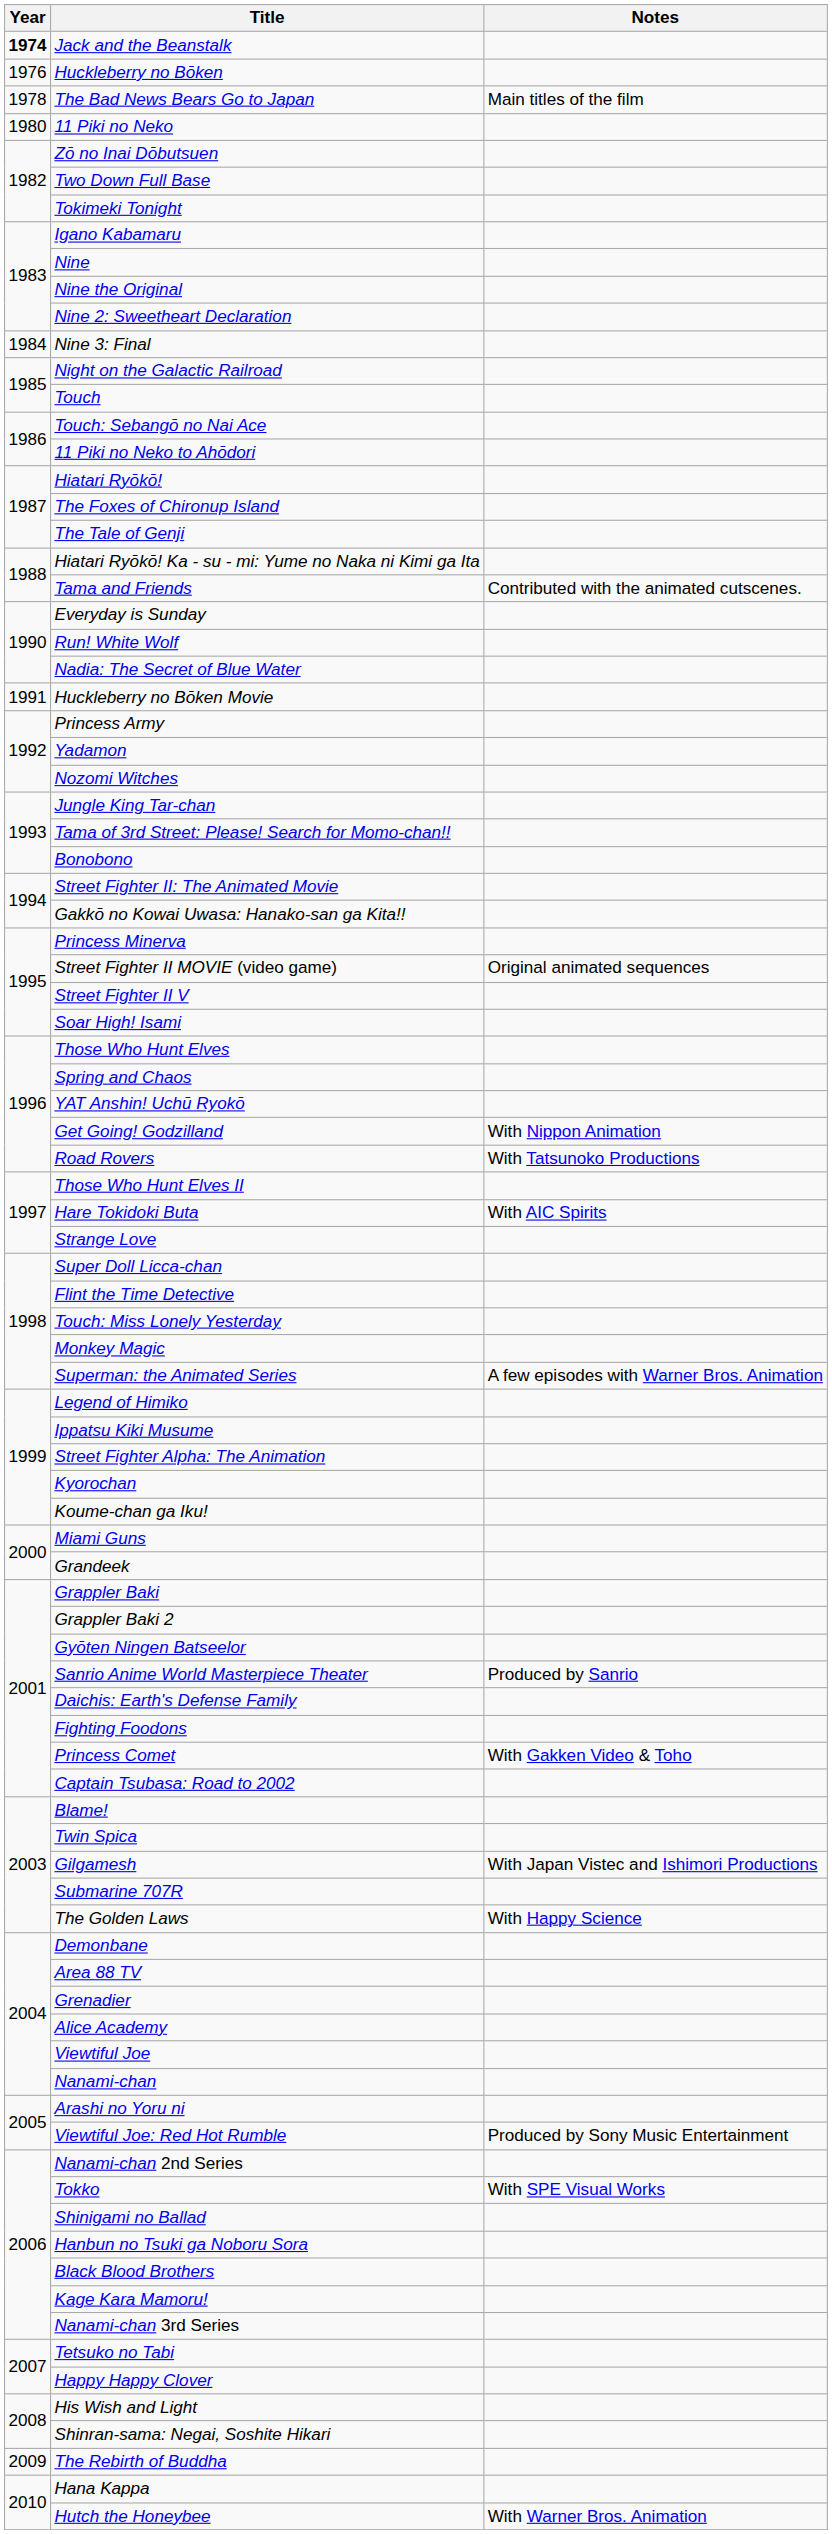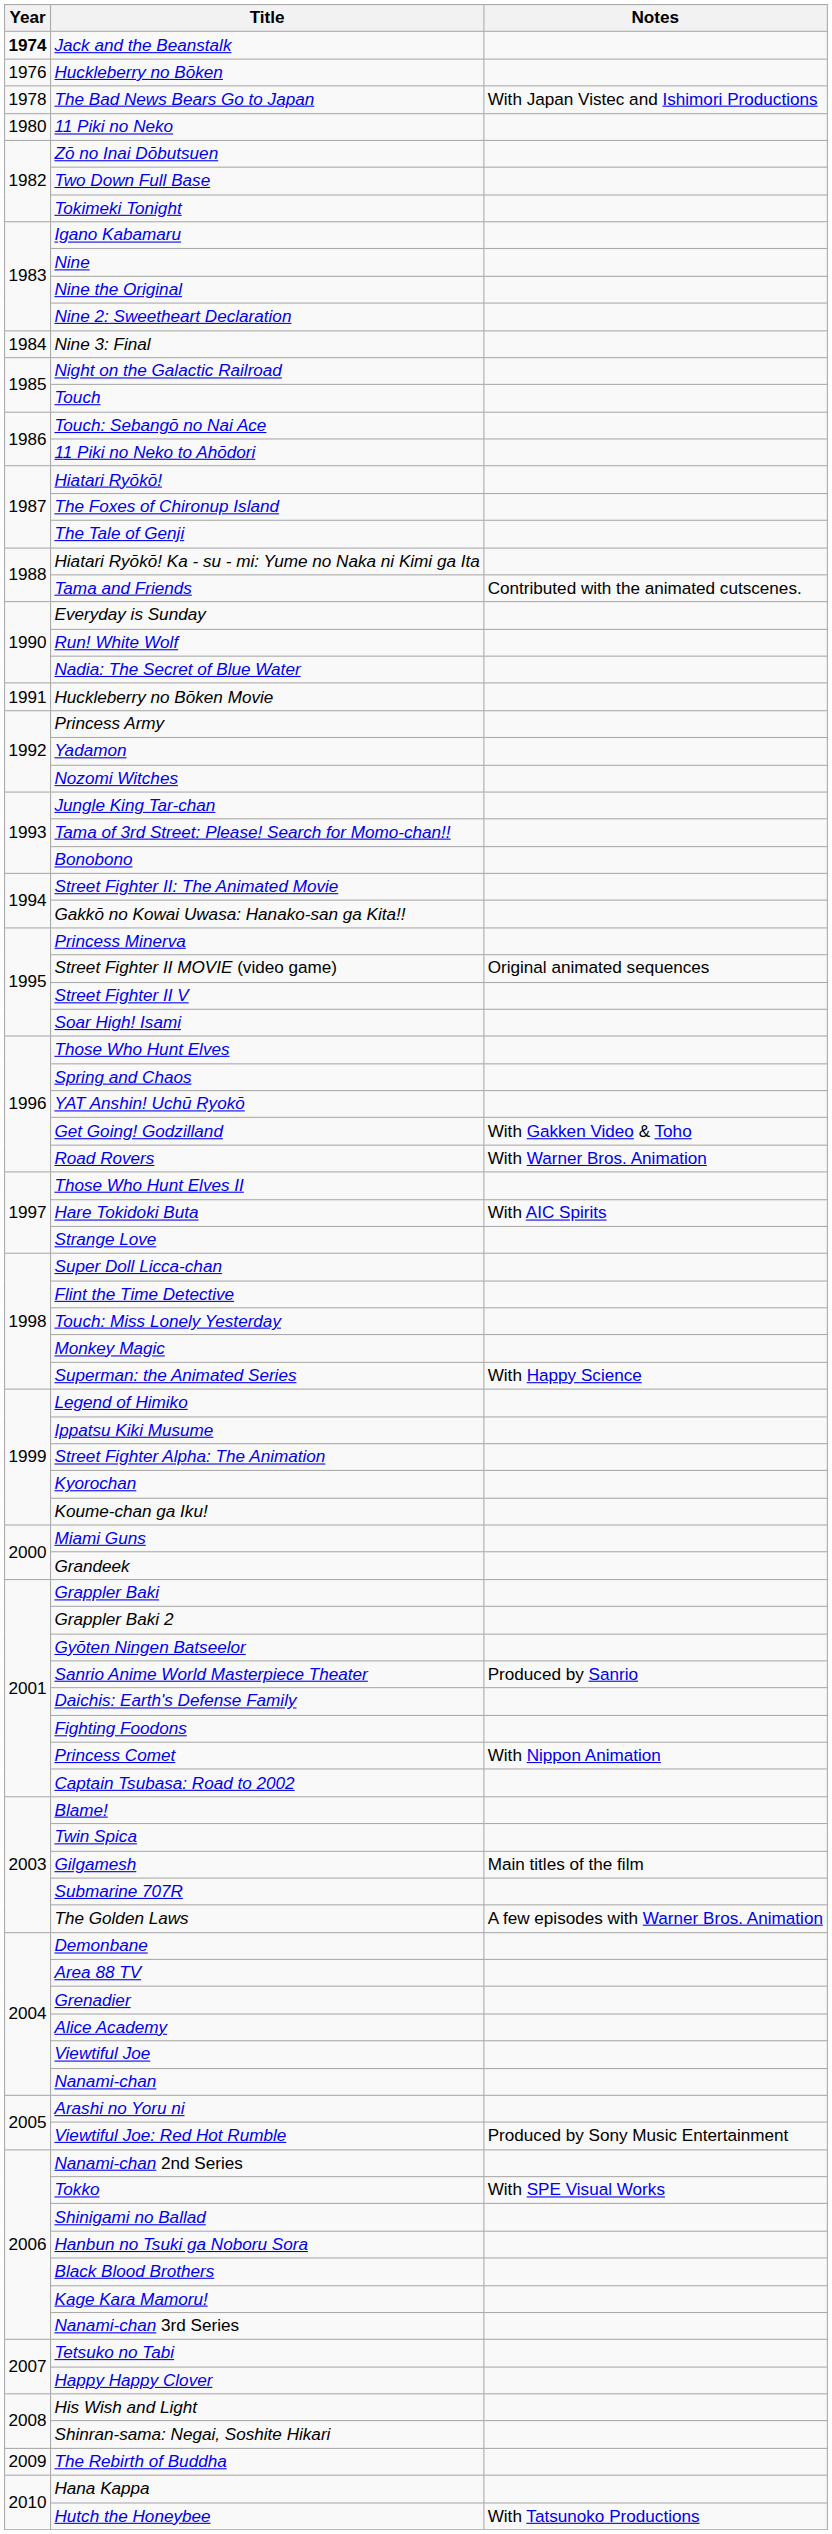 <table class="wikitable sortable">
 <tr>
 <th>Year</th>
 <th>Title</th>
 <th>Notes</th>
 </tr>
 <tr>
 <td><strong>1974</strong></td>
 <td><em><a href='#'>Jack and the Beanstalk</a></em></td>
 <td></td>
 </tr>
 <tr>
 <td>1976</td>
 <td><em><a href='#'>Huckleberry no Bōken</a></em></td>
 <td></td>
 </tr>
 <tr>
 <td>1978</td>
 <td><em><a href='#'>The Bad News Bears Go to Japan</a></em></td>
-<td>Main titles of the film</td>
+<td>With Japan Vistec and <a href='#'>Ishimori Productions</a></td>
 </tr>
 <tr>
 <td>1980</td>
 <td><em><a href='#'>11 Piki no Neko</a></em></td>
 <td></td>
 </tr>
 <tr>
 <td rowspan="3">1982</td>
 <td><em><a href='#'>Zō no Inai Dōbutsuen</a></em></td>
 <td></td>
 </tr>
 <tr>
 <td><em><a href='#'>Two Down Full Base</a></em></td>
 <td></td>
 </tr>
 <tr>
 <td><em><a href='#'>Tokimeki Tonight</a></em></td>
 <td></td>
 </tr>
 <tr>
 <td rowspan="4">1983</td>
 <td><em><a href='#'>Igano Kabamaru</a></em></td>
 <td></td>
 </tr>
 <tr>
 <td><em><a href='#'>Nine</a></em></td>
 <td></td>
 </tr>
 <tr>
 <td><em><a href='#'>Nine the Original</a></em></td>
 <td></td>
 </tr>
 <tr>
 <td><em><a href='#'>Nine 2: Sweetheart Declaration</a></em></td>
 <td></td>
 </tr>
 <tr>
 <td>1984</td>
 <td><em>Nine 3: Final</em></td>
 <td></td>
 </tr>
 <tr>
 <td rowspan="2">1985</td>
 <td><em><a href='#'>Night on the Galactic Railroad</a></em></td>
 <td></td>
 </tr>
 <tr>
 <td><em><a href='#'>Touch</a></em></td>
 <td></td>
 </tr>
 <tr>
 <td rowspan="2">1986</td>
 <td><em><a href='#'>Touch: Sebangō no Nai Ace</a></em></td>
 <td></td>
 </tr>
 <tr>
 <td><em><a href='#'>11 Piki no Neko to Ahōdori</a></em></td>
 <td></td>
 </tr>
 <tr>
 <td rowspan="3">1987</td>
 <td><em><a href='#'>Hiatari Ryōkō!</a></em></td>
 <td></td>
 </tr>
 <tr>
 <td><em><a href='#'>The Foxes of Chironup Island</a></em></td>
 <td></td>
 </tr>
 <tr>
 <td><em><a href='#'>The Tale of Genji</a></em></td>
 <td></td>
 </tr>
 <tr>
 <td rowspan="2">1988</td>
 <td><em>Hiatari Ryōkō! Ka - su - mi: Yume no Naka ni Kimi ga Ita</em></td>
 <td></td>
 </tr>
 <tr>
 <td><em><a href='#'>Tama and Friends</a></em></td>
 <td>Contributed with the animated cutscenes.</td>
 </tr>
 <tr>
 <td rowspan="3">1990</td>
 <td><em>Everyday is Sunday</em></td>
 <td></td>
 </tr>
 <tr>
 <td><em><a href='#'>Run! White Wolf</a></em></td>
 <td></td>
 </tr>
 <tr>
 <td><em><a href='#'>Nadia: The Secret of Blue Water</a></em></td>
 <td></td>
 </tr>
 <tr>
 <td>1991</td>
 <td><em>Huckleberry no Bōken Movie</em></td>
 <td></td>
 </tr>
 <tr>
 <td rowspan="3">1992</td>
 <td><em>Princess Army</em></td>
 <td></td>
 </tr>
 <tr>
 <td><em><a href='#'>Yadamon</a></em></td>
 <td></td>
 </tr>
 <tr>
 <td><em><a href='#'>Nozomi Witches</a></em></td>
 <td></td>
 </tr>
 <tr>
 <td rowspan="3">1993</td>
 <td><em><a href='#'>Jungle King Tar-chan</a></em></td>
 <td></td>
 </tr>
 <tr>
 <td><em><a href='#'>Tama of 3rd Street: Please! Search for Momo-chan!!</a></em></td>
 <td></td>
 </tr>
 <tr>
 <td><em><a href='#'>Bonobono</a></em></td>
 <td></td>
 </tr>
 <tr>
 <td rowspan="2">1994</td>
 <td><em><a href='#'>Street Fighter II: The Animated Movie</a></em></td>
 <td></td>
 </tr>
 <tr>
 <td><em>Gakkō no Kowai Uwasa: Hanako-san ga Kita!!</em></td>
 <td></td>
 </tr>
 <tr>
 <td rowspan="4">1995</td>
 <td><em><a href='#'>Princess Minerva</a></em></td>
 <td></td>
 </tr>
 <tr>
 <td><em>Street Fighter II MOVIE</em> (video game)</td>
 <td>Original animated sequences</td>
 </tr>
 <tr>
 <td><em><a href='#'>Street Fighter II V</a></em></td>
 <td></td>
 </tr>
 <tr>
 <td><em><a href='#'>Soar High! Isami</a></em></td>
 <td></td>
 </tr>
 <tr>
 <td rowspan="5">1996</td>
 <td><em><a href='#'>Those Who Hunt Elves</a></em></td>
 <td></td>
 </tr>
 <tr>
 <td><em><a href='#'>Spring and Chaos</a></em></td>
 <td></td>
 </tr>
 <tr>
 <td><em><a href='#'>YAT Anshin! Uchū Ryokō</a></em></td>
 <td></td>
 </tr>
 <tr>
 <td><em><a href='#'>Get Going! Godzilland</a></em></td>
-<td>With <a href='#'>Nippon Animation</a></td>
+<td>With <a href='#'>Gakken Video</a> & <a href='#'>Toho</a></td>
 </tr>
 <tr>
 <td><em><a href='#'>Road Rovers</a></em></td>
-<td>With <a href='#'>Tatsunoko Productions</a></td>
+<td>With <a href='#'>Warner Bros. Animation</a></td>
 </tr>
 <tr>
 <td rowspan="3">1997</td>
 <td><em><a href='#'>Those Who Hunt Elves II</a></em></td>
 <td></td>
 </tr>
 <tr>
 <td><em><a href='#'>Hare Tokidoki Buta</a></em></td>
 <td>With <a href='#'>AIC Spirits</a></td>
 </tr>
 <tr>
 <td><em><a href='#'>Strange Love</a></em></td>
 <td></td>
 </tr>
 <tr>
 <td rowspan="5">1998</td>
 <td><em><a href='#'>Super Doll Licca-chan</a></em></td>
 <td></td>
 </tr>
 <tr>
 <td><em><a href='#'>Flint the Time Detective</a></em></td>
 <td></td>
 </tr>
 <tr>
 <td><em><a href='#'>Touch: Miss Lonely Yesterday</a></em></td>
 <td></td>
 </tr>
 <tr>
 <td><em><a href='#'>Monkey Magic</a></em></td>
 <td></td>
 </tr>
 <tr>
 <td><em><a href='#'>Superman: the Animated Series</a></em></td>
-<td>A few episodes with <a href='#'>Warner Bros. Animation</a></td>
+<td>With <a href='#'>Happy Science</a></td>
 </tr>
 <tr>
 <td rowspan="5">1999</td>
 <td><em><a href='#'>Legend of Himiko</a></em></td>
 <td></td>
 </tr>
 <tr>
 <td><em><a href='#'>Ippatsu Kiki Musume</a></em></td>
 <td></td>
 </tr>
 <tr>
 <td><em><a href='#'>Street Fighter Alpha: The Animation</a></em></td>
 <td></td>
 </tr>
 <tr>
 <td><em><a href='#'>Kyorochan</a></em></td>
 <td></td>
 </tr>
 <tr>
 <td><em>Koume-chan ga Iku!</em></td>
 <td></td>
 </tr>
 <tr>
 <td rowspan="2">2000</td>
 <td><em><a href='#'>Miami Guns</a></em></td>
 <td></td>
 </tr>
 <tr>
 <td><em>Grandeek</em></td>
 <td></td>
 </tr>
 <tr>
 <td rowspan="8">2001</td>
 <td><em><a href='#'>Grappler Baki</a></em></td>
 <td></td>
 </tr>
 <tr>
 <td><em>Grappler Baki 2</em></td>
 <td></td>
 </tr>
 <tr>
 <td><em><a href='#'>Gyōten Ningen Batseelor</a></em></td>
 <td></td>
 </tr>
 <tr>
 <td><em><a href='#'>Sanrio Anime World Masterpiece Theater</a></em></td>
 <td>Produced by <a href='#'>Sanrio</a></td>
 </tr>
 <tr>
 <td><em><a href='#'>Daichis: Earth's Defense Family</a></em></td>
 <td></td>
 </tr>
 <tr>
 <td><em><a href='#'>Fighting Foodons</a></em></td>
 <td></td>
 </tr>
 <tr>
 <td><em><a href='#'>Princess Comet</a></em></td>
-<td>With <a href='#'>Gakken Video</a> & <a href='#'>Toho</a></td>
+<td>With <a href='#'>Nippon Animation</a></td>
 </tr>
 <tr>
 <td><em><a href='#'>Captain Tsubasa: Road to 2002</a></em></td>
 <td></td>
 </tr>
 <tr>
 <td rowspan="5">2003</td>
 <td><em><a href='#'>Blame!</a></em></td>
 <td></td>
 </tr>
 <tr>
 <td><em><a href='#'>Twin Spica</a></em></td>
 <td></td>
 </tr>
 <tr>
 <td><em><a href='#'>Gilgamesh</a></em></td>
-<td>With Japan Vistec and <a href='#'>Ishimori Productions</a></td>
+<td>Main titles of the film</td>
 </tr>
 <tr>
 <td><em><a href='#'>Submarine 707R</a></em></td>
 <td></td>
 </tr>
 <tr>
 <td><em>The Golden Laws</em></td>
-<td>With <a href='#'>Happy Science</a></td>
+<td>A few episodes with <a href='#'>Warner Bros. Animation</a></td>
 </tr>
 <tr>
 <td rowspan="6">2004</td>
 <td><em><a href='#'>Demonbane</a></em></td>
 <td></td>
 </tr>
 <tr>
 <td><em><a href='#'>Area 88 TV</a></em></td>
 <td></td>
 </tr>
 <tr>
 <td><em><a href='#'>Grenadier</a></em></td>
 <td></td>
 </tr>
 <tr>
 <td><em><a href='#'>Alice Academy</a></em></td>
 <td></td>
 </tr>
 <tr>
 <td><em><a href='#'>Viewtiful Joe</a></em></td>
 <td></td>
 </tr>
 <tr>
 <td><em><a href='#'>Nanami-chan</a></em></td>
 <td></td>
 </tr>
 <tr>
 <td rowspan="2">2005</td>
 <td><em><a href='#'>Arashi no Yoru ni</a></em></td>
 </tr>
 <tr>
 <td><em><a href='#'>Viewtiful Joe: Red Hot Rumble</a></em></td>
 <td>Produced by Sony Music Entertainment</td>
 </tr>
 <tr>
 <td rowspan="7">2006</td>
 <td><em><a href='#'>Nanami-chan</a></em> 2nd Series</td>
 <td></td>
 </tr>
 <tr>
 <td><em><a href='#'>Tokko</a></em></td>
 <td>With <a href='#'>SPE Visual Works</a></td>
 </tr>
 <tr>
 <td><em><a href='#'>Shinigami no Ballad</a></em></td>
 <td></td>
 </tr>
 <tr>
 <td><em><a href='#'>Hanbun no Tsuki ga Noboru Sora</a></em></td>
 <td></td>
 </tr>
 <tr>
 <td><em><a href='#'>Black Blood Brothers</a></em></td>
 <td></td>
 </tr>
 <tr>
 <td><em><a href='#'>Kage Kara Mamoru!</a></em></td>
 <td></td>
 </tr>
 <tr>
 <td><em><a href='#'>Nanami-chan</a></em> 3rd Series</td>
 <td></td>
 </tr>
 <tr>
 <td rowspan="2">2007</td>
 <td><em><a href='#'>Tetsuko no Tabi</a></em></td>
 <td></td>
 </tr>
 <tr>
 <td><em><a href='#'>Happy Happy Clover</a></em></td>
 <td></td>
 </tr>
 <tr>
 <td rowspan="2">2008</td>
 <td><em>His Wish and Light</em></td>
 <td></td>
 </tr>
 <tr>
 <td><em>Shinran-sama: Negai, Soshite Hikari</em></td>
 <td></td>
 </tr>
 <tr>
 <td>2009</td>
 <td><em><a href='#'>The Rebirth of Buddha</a></em></td>
 <td></td>
 </tr>
 <tr>
 <td rowspan="2">2010</td>
 <td><em>Hana Kappa</em></td>
 <td></td>
 </tr>
 <tr>
 <td><em><a href='#'>Hutch the Honeybee</a></em></td>
-<td>With <a href='#'>Warner Bros. Animation</a></td>
+<td>With <a href='#'>Tatsunoko Productions</a></td>
 </tr>
 </table>
